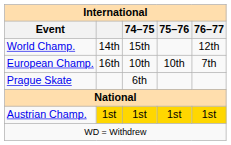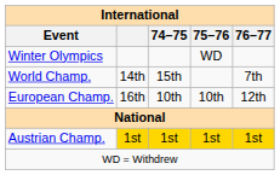 <table class="wikitable" style="text-align:center">
 <tr>
 <th style="background-color: #ffdead; " colspan=5 align=center>International</th>
 </tr>
 <tr>
 <th>Event</th>
 <th></th>
 <th>74–75</th>
 <th>75–76</th>
 <th>76–77</th>
 </tr>
 <tr>
+<td align=left><a href='#'>Winter Olympics</a></td>
+<td></td>
+<td></td>
+<td>WD</td>
+<td></td>
+</tr>
+<tr>
 <td align=left><a href='#'>World Champ.</a></td>
 <td>14th</td>
 <td>15th</td>
 <td></td>
-<td>12th</td>
+<td>7th</td>
 </tr>
 <tr>
 <td align=left><a href='#'>European Champ.</a></td>
 <td>16th</td>
 <td>10th</td>
 <td>10th</td>
-<td>7th</td>
-</tr>
-<tr>
-<td align=left><a href='#'>Prague Skate</a></td>
-<td></td>
-<td>6th</td>
-<td></td>
-<td></td>
+<td>12th</td>
 </tr>
 <tr>
 <th style="background-color: #ffdead; " colspan=5 align=center>National</th>
 </tr>
 <tr>
 <td align=left><a href='#'>Austrian Champ.</a></td>
 <td bgcolor=gold>1st</td>
 <td bgcolor=gold>1st</td>
 <td bgcolor=gold>1st</td>
 <td bgcolor=gold>1st</td>
 </tr>
 <tr>
 <td colspan=5 align=center><small> WD = Withdrew </small></td>
 </tr>
 </table>
